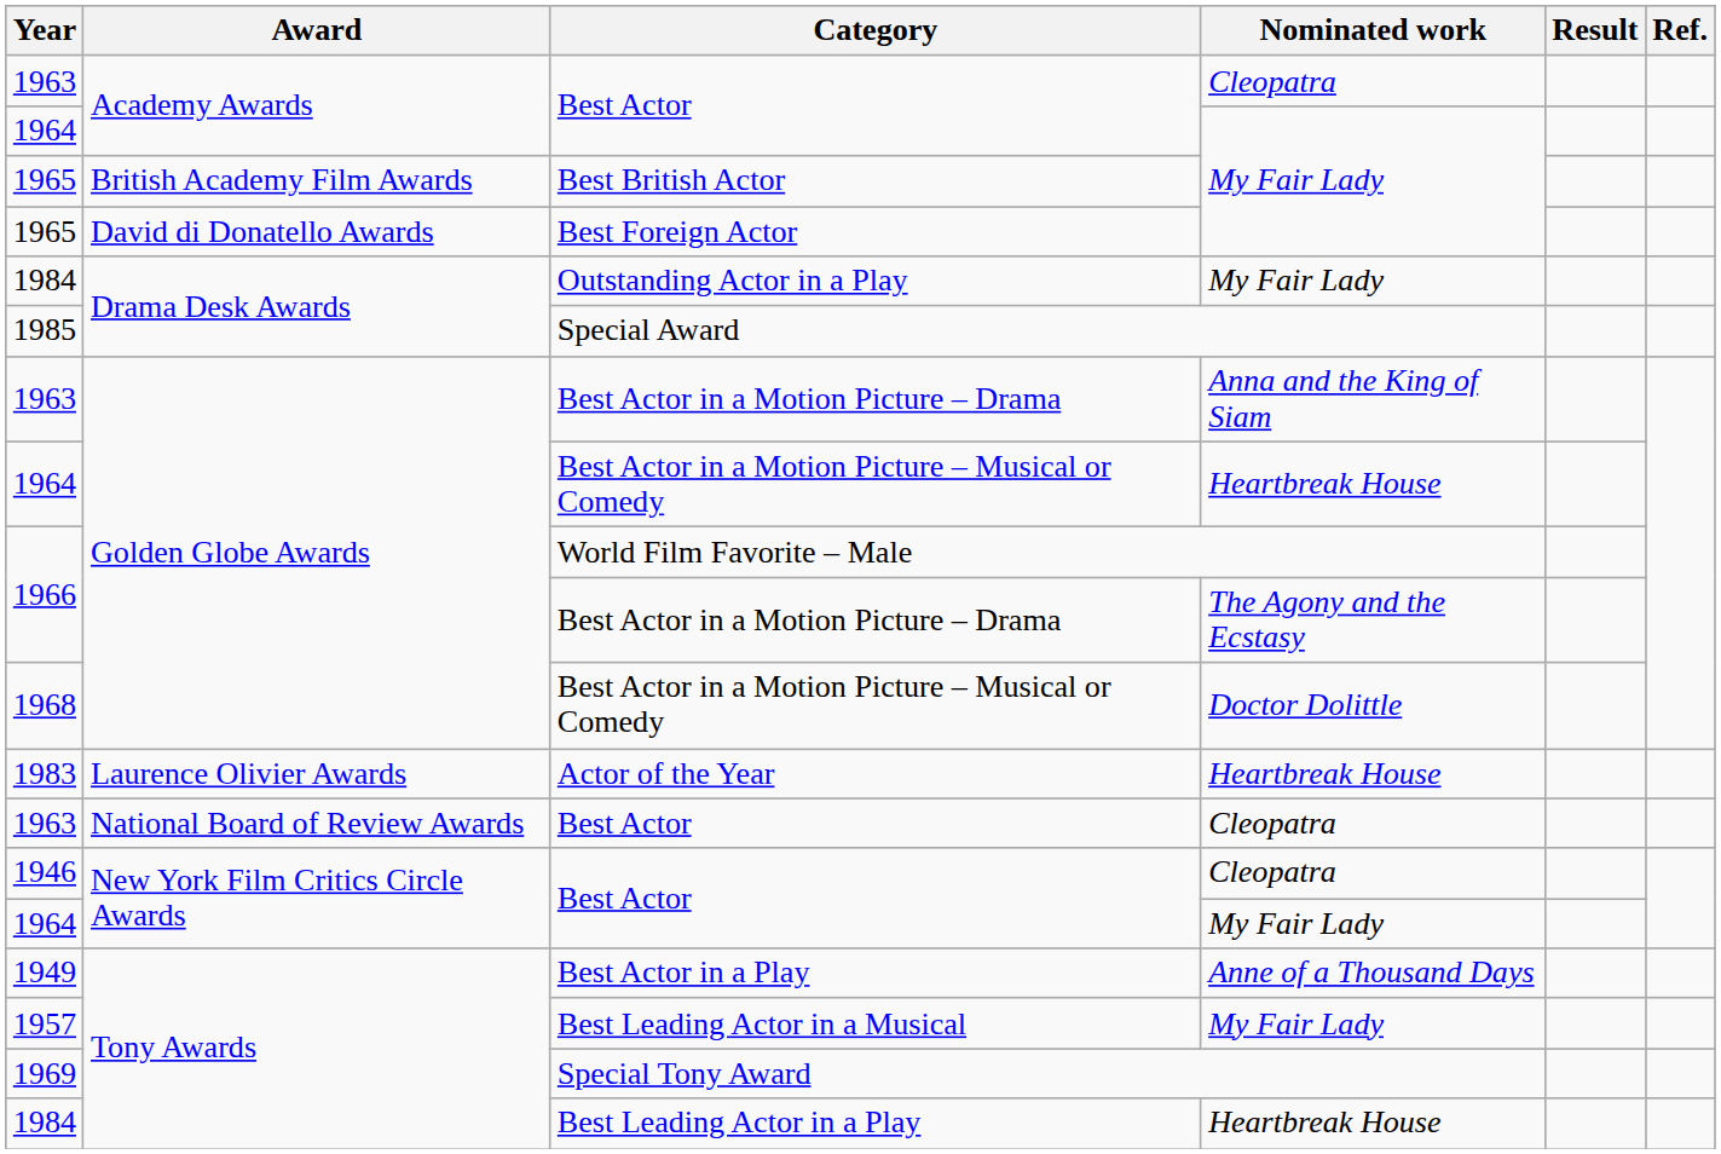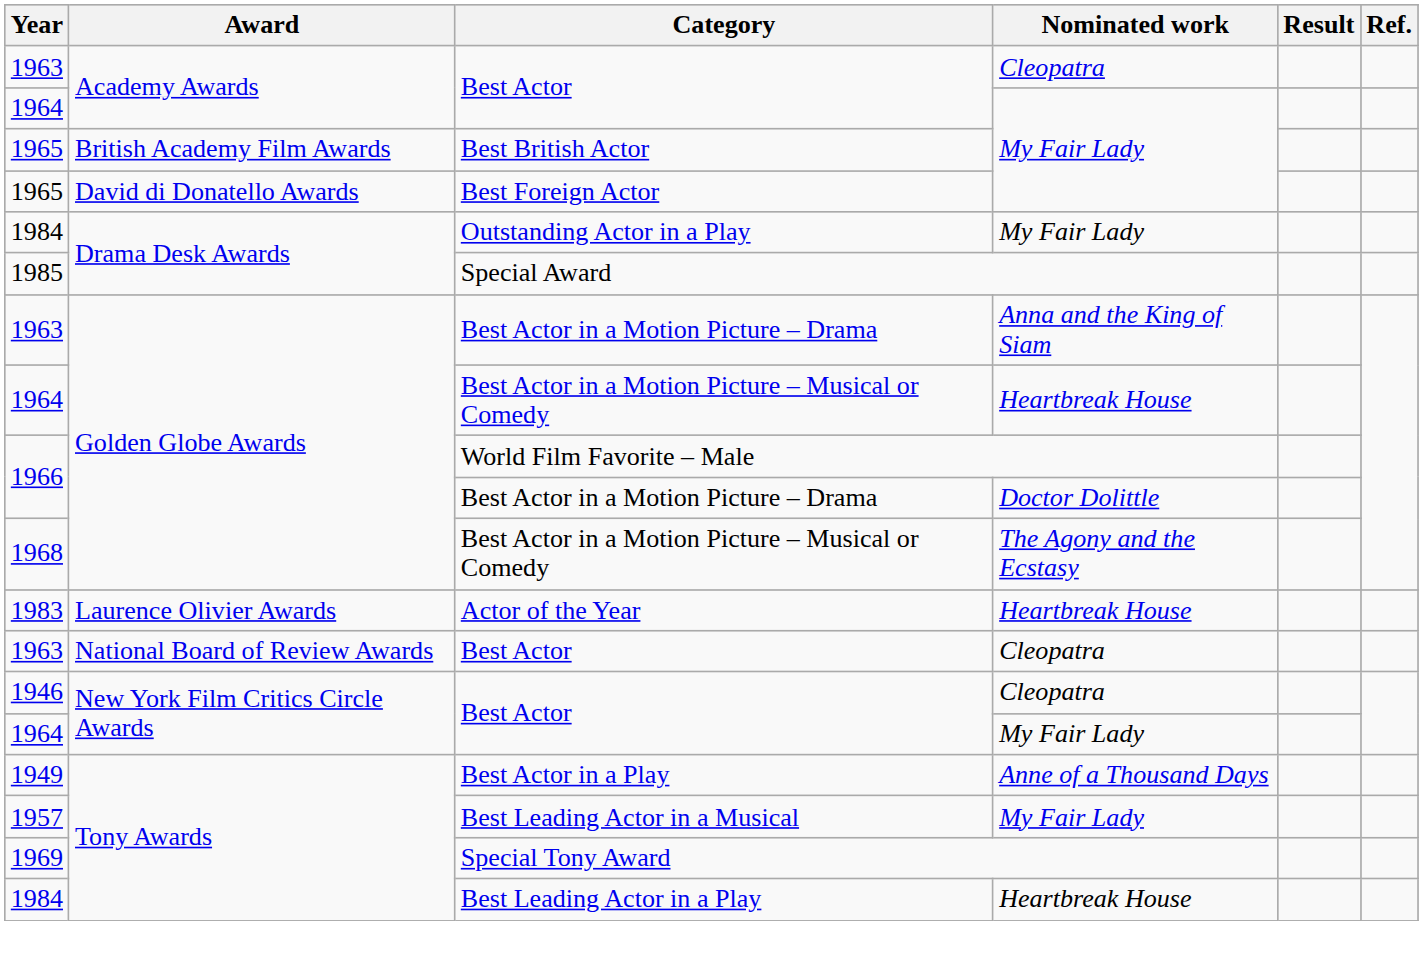 <table class="wikitable unsortable">
 <tr>
 <th>Year</th>
 <th>Award</th>
 <th>Category</th>
 <th>Nominated work</th>
 <th>Result</th>
 <th>Ref.</th>
 </tr>
 <tr>
 <td><a href='#'>1963</a></td>
 <td rowspan="2"><a href='#'>Academy Awards</a></td>
 <td rowspan="2"><a href='#'>Best Actor</a></td>
 <td><em><a href='#'>Cleopatra</a></em></td>
 <td></td>
 <td align="center"></td>
 </tr>
 <tr>
 <td><a href='#'>1964</a></td>
 <td rowspan="3"><em><a href='#'>My Fair Lady</a></em></td>
 <td></td>
 <td align="center"></td>
 </tr>
 <tr>
 <td><a href='#'>1965</a></td>
 <td><a href='#'>British Academy Film Awards</a></td>
 <td><a href='#'>Best British Actor</a></td>
 <td></td>
 <td align="center"></td>
 </tr>
 <tr>
 <td>1965</td>
 <td><a href='#'>David di Donatello Awards</a></td>
 <td><a href='#'>Best Foreign Actor</a></td>
 <td></td>
 <td align="center"></td>
 </tr>
 <tr>
 <td>1984</td>
 <td rowspan="2"><a href='#'>Drama Desk Awards</a></td>
 <td><a href='#'>Outstanding Actor in a Play</a></td>
 <td><em>My Fair Lady</em></td>
 <td></td>
 <td align="center"></td>
 </tr>
 <tr>
 <td>1985</td>
 <td colspan="2">Special Award</td>
 <td></td>
 <td align="center"></td>
 </tr>
 <tr>
 <td><a href='#'>1963</a></td>
 <td rowspan="5"><a href='#'>Golden Globe Awards</a></td>
 <td><a href='#'>Best Actor in a Motion Picture – Drama</a></td>
 <td><em><a href='#'>Anna and the King of Siam</a></em></td>
 <td></td>
 <td align="center" rowspan="5"></td>
 </tr>
 <tr>
 <td><a href='#'>1964</a></td>
 <td><a href='#'>Best Actor in a Motion Picture – Musical or Comedy</a></td>
 <td><em><a href='#'>Heartbreak House</a></em></td>
 <td></td>
 </tr>
 <tr>
 <td rowspan="2"><a href='#'>1966</a></td>
 <td colspan="2">World Film Favorite – Male</td>
 <td></td>
 </tr>
 <tr>
 <td>Best Actor in a Motion Picture – Drama</td>
-<td><em><a href='#'>The Agony and the Ecstasy</a></em></td>
+<td><em><a href='#'>Doctor Dolittle</a></em></td>
 <td></td>
 </tr>
 <tr>
 <td><a href='#'>1968</a></td>
 <td>Best Actor in a Motion Picture – Musical or Comedy</td>
-<td><em><a href='#'>Doctor Dolittle</a></em></td>
+<td><em><a href='#'>The Agony and the Ecstasy</a></em></td>
 <td></td>
 </tr>
 <tr>
 <td><a href='#'>1983</a></td>
 <td><a href='#'>Laurence Olivier Awards</a></td>
 <td><a href='#'>Actor of the Year</a></td>
 <td><a href='#'><em>Heartbreak House</em></a></td>
 <td></td>
 <td></td>
 </tr>
 <tr>
 <td><a href='#'>1963</a></td>
 <td><a href='#'>National Board of Review Awards</a></td>
 <td><a href='#'>Best Actor</a></td>
 <td><em>Cleopatra</em></td>
 <td></td>
 <td align="center"></td>
 </tr>
 <tr>
 <td><a href='#'>1946</a></td>
 <td rowspan="2"><a href='#'>New York Film Critics Circle Awards</a></td>
 <td rowspan="2"><a href='#'>Best Actor</a></td>
 <td><em>Cleopatra</em></td>
 <td></td>
 <td align="center" rowspan="2"></td>
 </tr>
 <tr>
 <td><a href='#'>1964</a></td>
 <td><em>My Fair Lady</em></td>
 <td></td>
 </tr>
 <tr>
 <td><a href='#'>1949</a></td>
 <td rowspan="4"><a href='#'>Tony Awards</a></td>
 <td><a href='#'>Best Actor in a Play</a></td>
 <td><em><a href='#'>Anne of a Thousand Days</a></em></td>
 <td></td>
 <td align="center"></td>
 </tr>
 <tr>
 <td><a href='#'>1957</a></td>
 <td><a href='#'>Best Leading Actor in a Musical</a></td>
 <td><em><a href='#'>My Fair Lady</a></em></td>
 <td></td>
 <td align="center"></td>
 </tr>
 <tr>
 <td><a href='#'>1969</a></td>
 <td colspan="2"><a href='#'>Special Tony Award</a></td>
 <td></td>
 <td align="center"></td>
 </tr>
 <tr>
 <td><a href='#'>1984</a></td>
 <td><a href='#'>Best Leading Actor in a Play</a></td>
 <td><em>Heartbreak House</em></td>
 <td></td>
 <td align="center"></td>
 </tr>
 </table>
